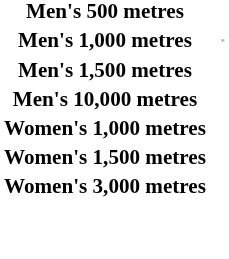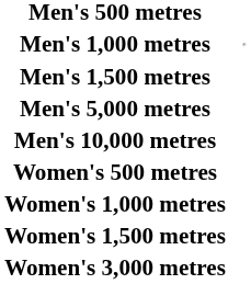 <table>
 <tr>
 <th scope=row>Men's 500 metres<br></th>
 <td></td>
 <td></td>
 <td></td>
 </tr>
 <tr>
 <th scope=row>Men's 1,000 metres<br></th>
 <td></td>
 <td></td>
 <td><hr></td>
 </tr>
 <tr>
 <th scope=row>Men's 1,500 metres<br></th>
 <td></td>
 <td></td>
 <td></td>
 </tr>
 <tr>
+<th scope=row>Men's 5,000 metres<br></th>
+<td></td>
+<td></td>
+<td></td>
+</tr>
+<tr>
 <th scope=row>Men's 10,000 metres<br></th>
+<td></td>
+<td></td>
+<td></td>
+</tr>
+<tr>
+<th scope=row>Women's 500 metres<br></th>
 <td></td>
 <td></td>
 <td></td>
 </tr>
 <tr>
 <th scope=row>Women's 1,000 metres<br></th>
 <td></td>
 <td></td>
 <td></td>
 </tr>
 <tr>
 <th scope=row>Women's 1,500 metres<br></th>
 <td></td>
 <td></td>
 <td></td>
 </tr>
 <tr>
 <th scope=row>Women's 3,000 metres<br></th>
 <td></td>
 <td></td>
 <td></td>
 </tr>
 </table>
